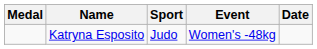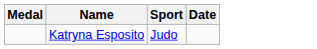 <table class="wikitable sortable" style="font-size: 95%;">
 <tr>
 <th>Medal</th>
 <th>Name</th>
 <th>Sport</th>
-<th>Event</th>
 <th>Date</th>
 </tr>
 <tr>
 <td></td>
 <td><a href='#'>Katryna Esposito</a></td>
 <td><a href='#'>Judo</a></td>
-<td><a href='#'>Women's -48kg</a></td>
 <td></td>
 </tr>
 </table>
